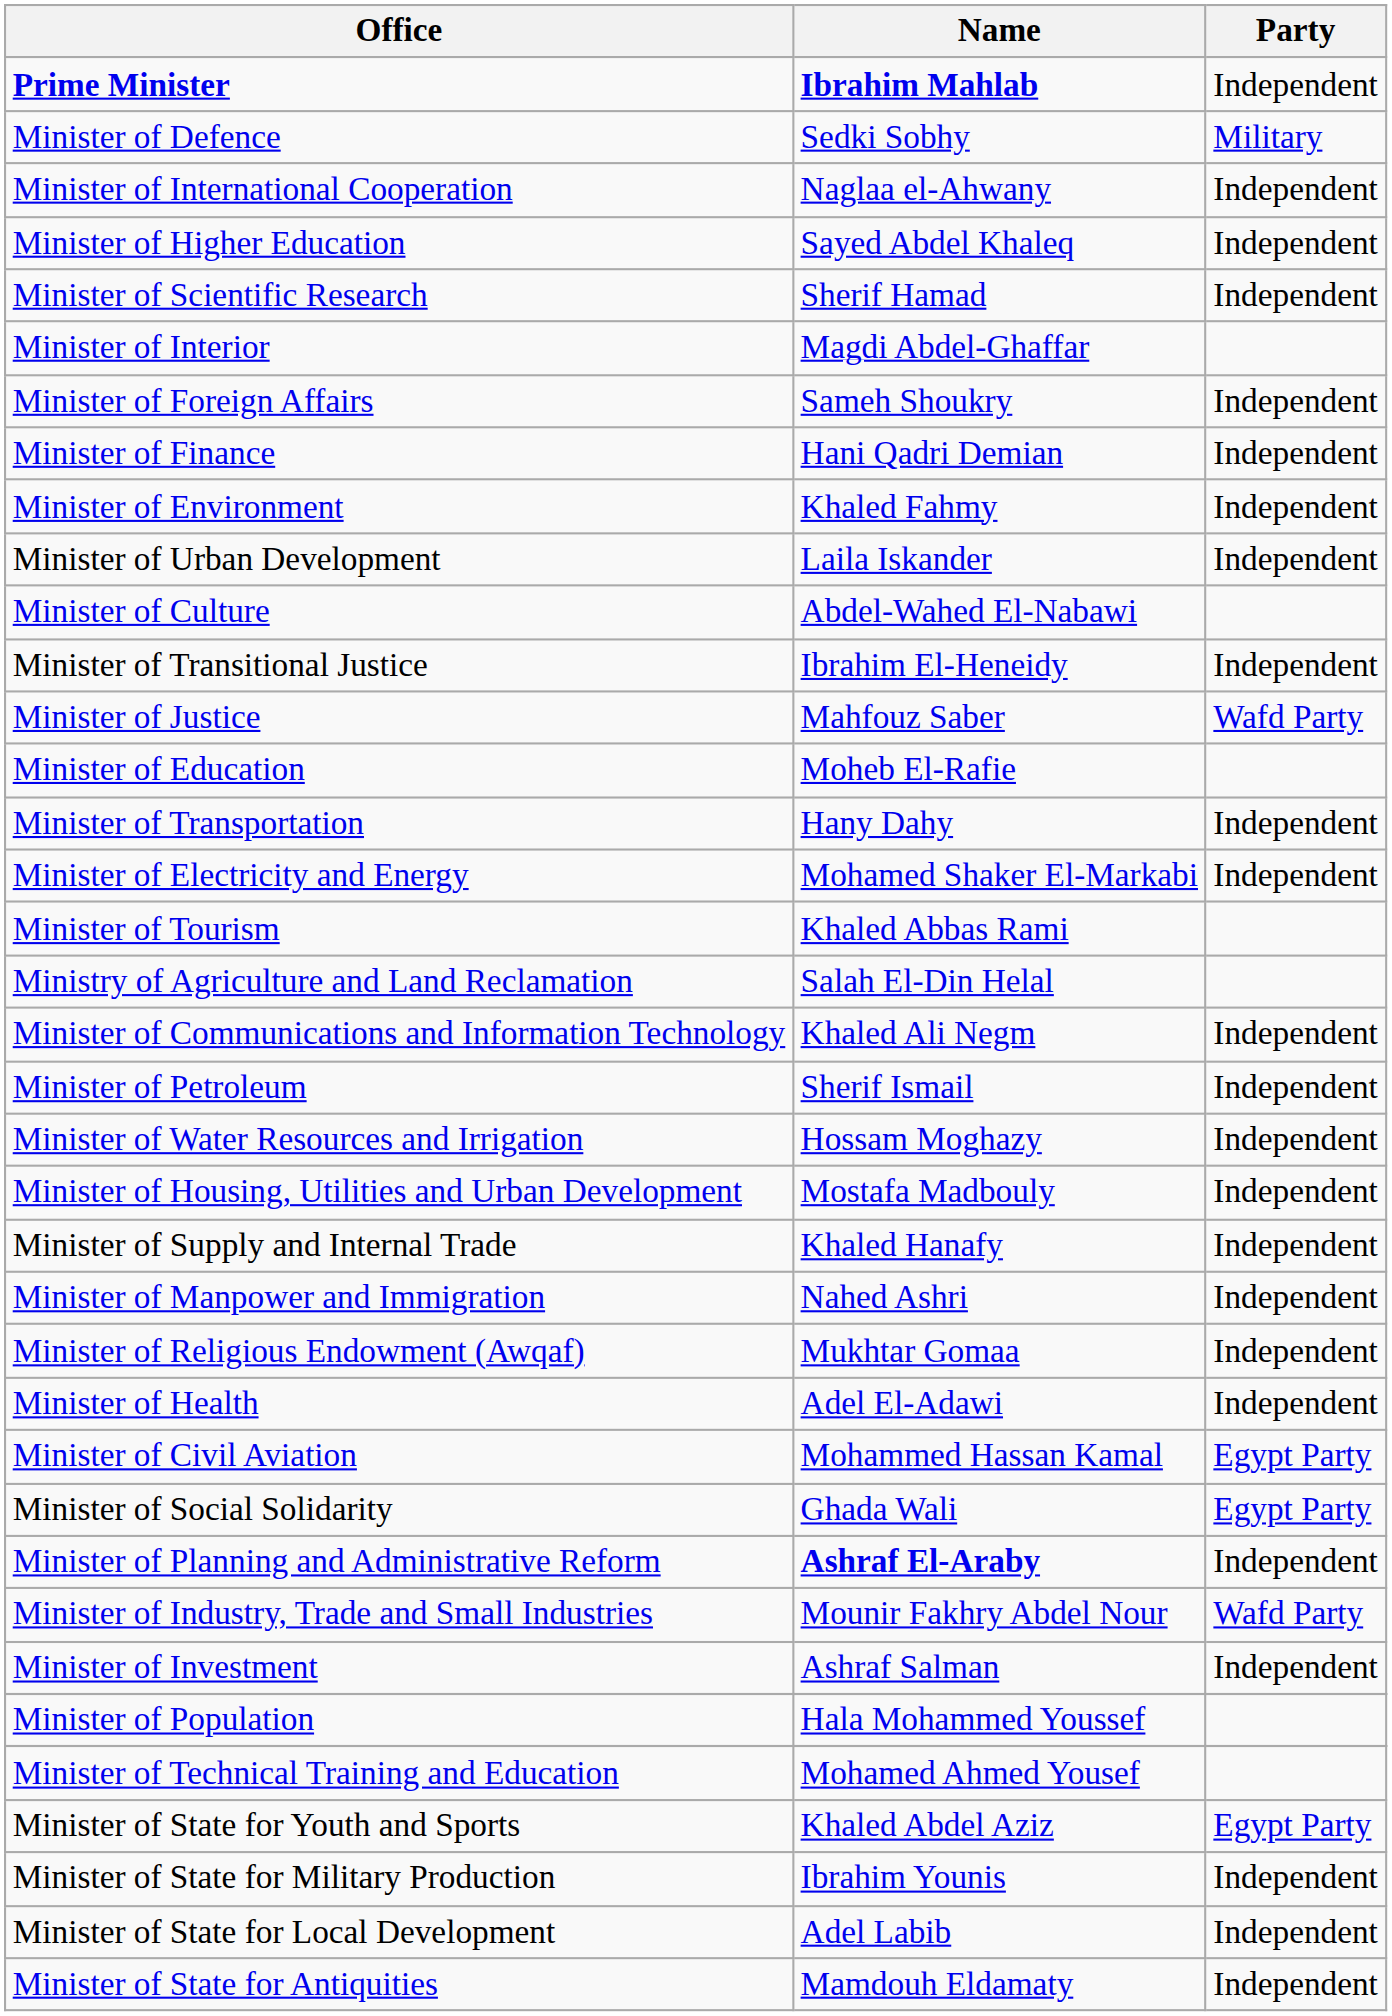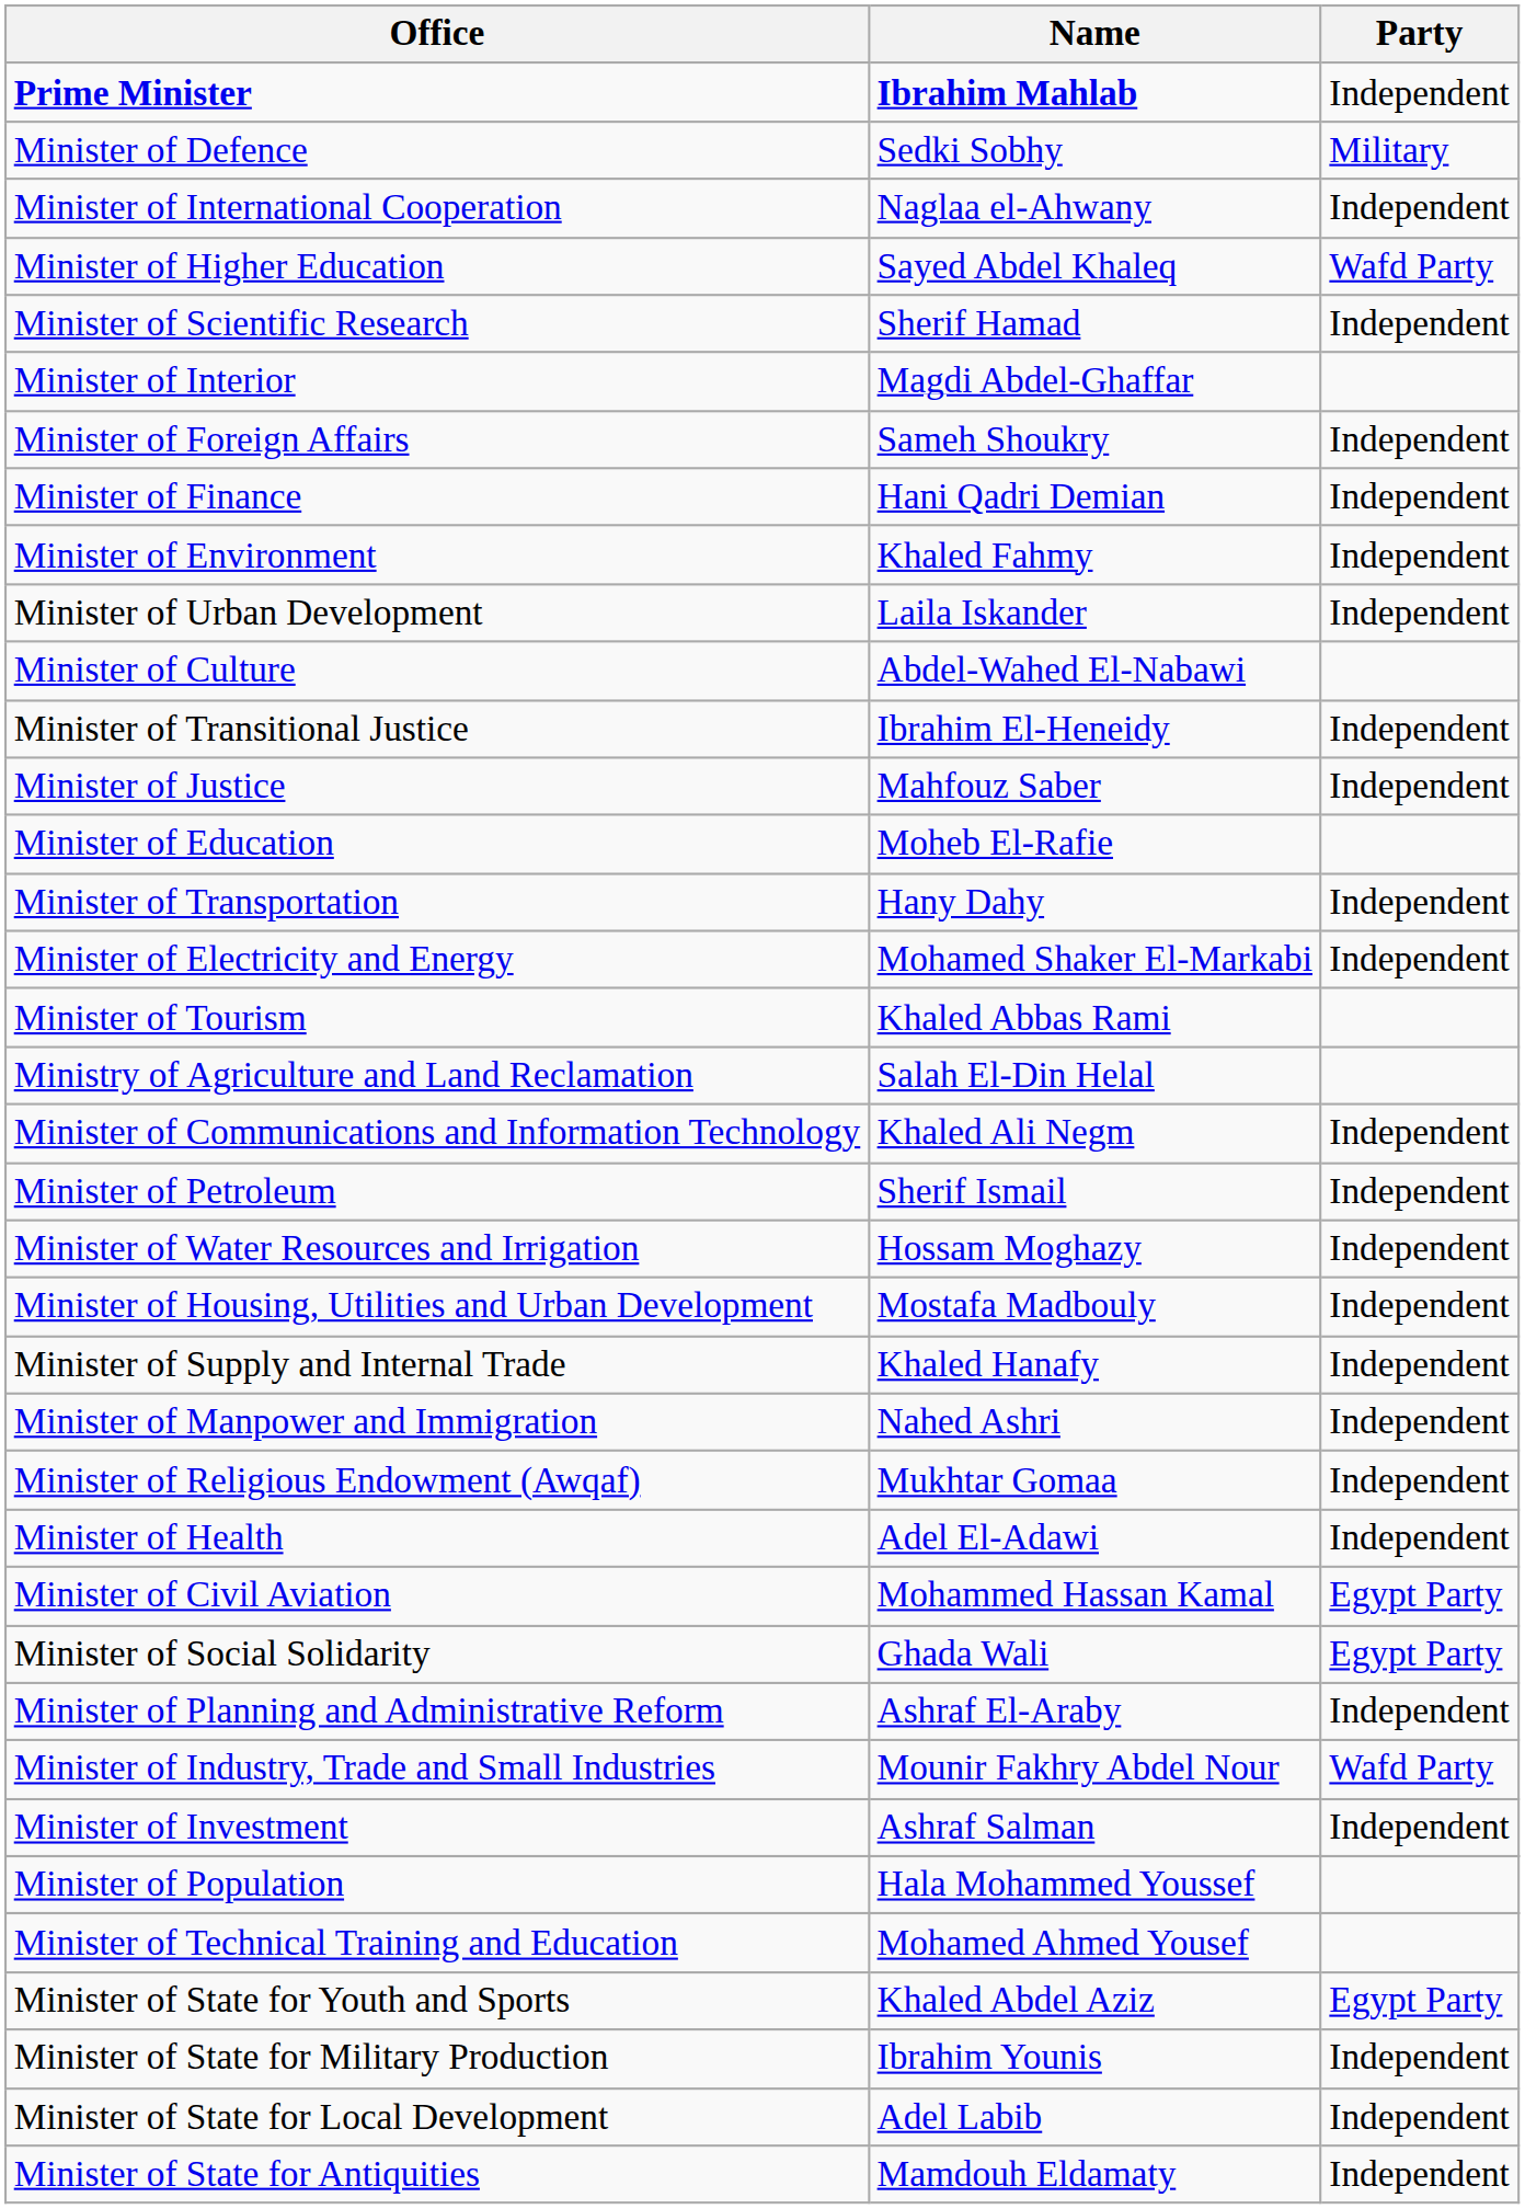 <table class="wikitable">
 <tr>
 <th>Office</th>
 <th>Name</th>
 <th>Party</th>
 </tr>
 <tr>
 <td><strong><a href='#'>Prime Minister</a></strong></td>
 <td><strong><a href='#'>Ibrahim Mahlab</a></strong></td>
 <td>Independent</td>
 </tr>
 <tr>
 <td><a href='#'>Minister of Defence</a></td>
 <td><a href='#'>Sedki Sobhy</a></td>
 <td><a href='#'>Military</a></td>
 </tr>
 <tr>
 <td><a href='#'>Minister of International Cooperation</a></td>
 <td><a href='#'>Naglaa el-Ahwany</a></td>
 <td>Independent</td>
 </tr>
 <tr>
 <td><a href='#'>Minister of Higher Education</a></td>
 <td><a href='#'>Sayed Abdel Khaleq</a></td>
-<td>Independent</td>
+<td><a href='#'>Wafd Party</a></td>
 </tr>
 <tr>
 <td><a href='#'>Minister of Scientific Research</a></td>
 <td><a href='#'>Sherif Hamad</a></td>
 <td>Independent</td>
 </tr>
 <tr>
 <td><a href='#'>Minister of Interior</a></td>
 <td><a href='#'>Magdi Abdel-Ghaffar</a></td>
 <td></td>
 </tr>
 <tr>
 <td><a href='#'>Minister of Foreign Affairs</a></td>
 <td><a href='#'>Sameh Shoukry</a></td>
 <td>Independent</td>
 </tr>
 <tr>
 <td><a href='#'>Minister of Finance</a></td>
 <td><a href='#'>Hani Qadri Demian</a></td>
 <td>Independent</td>
 </tr>
 <tr>
 <td><a href='#'>Minister of Environment</a></td>
 <td><a href='#'>Khaled Fahmy</a></td>
 <td>Independent</td>
 </tr>
 <tr>
 <td>Minister of Urban Development</td>
 <td><a href='#'>Laila Iskander</a></td>
 <td>Independent</td>
 </tr>
 <tr>
 <td><a href='#'>Minister of Culture</a></td>
 <td><a href='#'>Abdel-Wahed El-Nabawi</a></td>
 <td></td>
 </tr>
 <tr>
 <td>Minister of Transitional Justice</td>
 <td><a href='#'>Ibrahim El-Heneidy</a></td>
 <td>Independent</td>
 </tr>
 <tr>
 <td><a href='#'>Minister of Justice</a></td>
 <td><a href='#'>Mahfouz Saber</a></td>
-<td><a href='#'>Wafd Party</a></td>
+<td>Independent</td>
 </tr>
 <tr>
 <td><a href='#'>Minister of Education</a></td>
 <td><a href='#'>Moheb El-Rafie</a></td>
 <td></td>
 </tr>
 <tr>
 <td><a href='#'>Minister of Transportation</a></td>
 <td><a href='#'>Hany Dahy</a></td>
 <td>Independent</td>
 </tr>
 <tr>
 <td><a href='#'>Minister of Electricity and Energy</a></td>
 <td><a href='#'>Mohamed Shaker El-Markabi</a></td>
 <td>Independent</td>
 </tr>
 <tr>
 <td><a href='#'>Minister of Tourism</a></td>
 <td><a href='#'>Khaled Abbas Rami</a></td>
 <td></td>
 </tr>
 <tr>
 <td><a href='#'>Ministry of Agriculture and Land Reclamation</a></td>
 <td><a href='#'>Salah El-Din Helal</a></td>
 <td></td>
 </tr>
 <tr>
 <td><a href='#'>Minister of Communications and Information Technology</a></td>
 <td><a href='#'>Khaled Ali Negm</a></td>
 <td>Independent</td>
 </tr>
 <tr>
 <td><a href='#'>Minister of Petroleum</a></td>
 <td><a href='#'>Sherif Ismail</a></td>
 <td>Independent</td>
 </tr>
 <tr>
 <td><a href='#'>Minister of Water Resources and Irrigation</a></td>
 <td><a href='#'>Hossam Moghazy</a></td>
 <td>Independent</td>
 </tr>
 <tr>
 <td><a href='#'>Minister of Housing, Utilities and Urban Development</a></td>
 <td><a href='#'>Mostafa Madbouly</a></td>
 <td>Independent</td>
 </tr>
 <tr>
 <td>Minister of Supply and Internal Trade</td>
 <td><a href='#'>Khaled Hanafy</a></td>
 <td>Independent</td>
 </tr>
 <tr>
 <td><a href='#'>Minister of Manpower and Immigration</a></td>
 <td><a href='#'>Nahed Ashri</a></td>
 <td>Independent</td>
 </tr>
 <tr>
 <td><a href='#'>Minister of Religious Endowment (Awqaf)</a></td>
 <td><a href='#'>Mukhtar Gomaa</a></td>
 <td>Independent</td>
 </tr>
 <tr>
 <td><a href='#'>Minister of Health</a></td>
 <td><a href='#'>Adel El-Adawi</a></td>
 <td>Independent</td>
 </tr>
 <tr>
 <td><a href='#'>Minister of Civil Aviation</a></td>
 <td><a href='#'>Mohammed Hassan Kamal</a></td>
 <td><a href='#'>Egypt Party</a></td>
 </tr>
 <tr>
 <td>Minister of Social Solidarity</td>
 <td><a href='#'>Ghada Wali</a></td>
 <td><a href='#'>Egypt Party</a></td>
 </tr>
 <tr>
 <td><a href='#'>Minister of Planning and Administrative Reform</a></td>
-<td><strong><a href='#'>Ashraf El-Araby</a></strong></td>
+<td><a href='#'>Ashraf El-Araby</a></td>
 <td>Independent</td>
 </tr>
 <tr>
 <td><a href='#'>Minister of Industry, Trade and Small Industries</a></td>
 <td><a href='#'>Mounir Fakhry Abdel Nour</a></td>
 <td><a href='#'>Wafd Party</a></td>
 </tr>
 <tr>
 <td><a href='#'>Minister of Investment</a></td>
 <td><a href='#'>Ashraf Salman</a></td>
 <td>Independent</td>
 </tr>
 <tr>
 </tr>
 <tr>
 <td><a href='#'>Minister of Population</a></td>
 <td><a href='#'>Hala Mohammed Youssef</a></td>
 <td></td>
 </tr>
 <tr>
 </tr>
 <tr>
 <td><a href='#'>Minister of Technical Training and Education</a></td>
 <td><a href='#'>Mohamed Ahmed Yousef</a></td>
 <td></td>
 </tr>
 <tr>
 <td>Minister of State for Youth and Sports</td>
 <td><a href='#'>Khaled Abdel Aziz</a></td>
 <td><a href='#'>Egypt Party</a></td>
 </tr>
 <tr>
 <td>Minister of State for Military Production</td>
 <td><a href='#'>Ibrahim Younis</a></td>
 <td>Independent</td>
 </tr>
 <tr>
 <td>Minister of State for Local Development</td>
 <td><a href='#'>Adel Labib</a></td>
 <td>Independent</td>
 </tr>
 <tr>
 <td><a href='#'>Minister of State for Antiquities</a></td>
 <td><a href='#'>Mamdouh Eldamaty</a></td>
 <td>Independent</td>
 </tr>
 </table>
